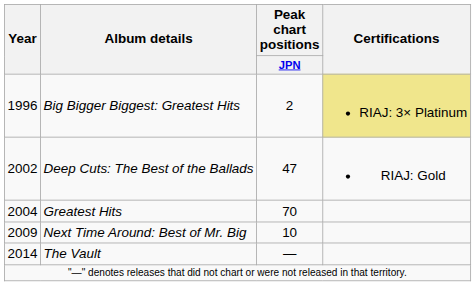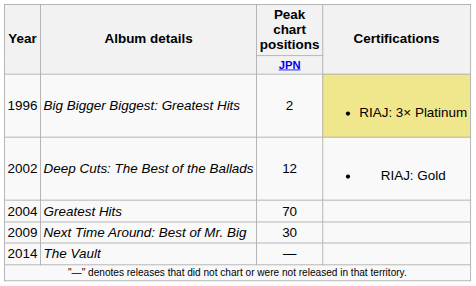 <table class="wikitable" style="text-align:center;">
 <tr>
 <th rowspan="2">Year</th>
 <th rowspan="2">Album details</th>
 <th colspan="1">Peak chart positions</th>
 <th rowspan="2">Certifications</th>
 </tr>
 <tr style="font-size:smaller;">
 <th style="width:50px;"><a href='#'>JPN</a><br></th>
 </tr>
 <tr>
 <td>1996</td>
 <td style="text-align:left;"><em>Big Bigger Biggest: Greatest Hits</em></td>
 <td>2</td>
 <td style="background: khaki;"><br><ul><li>RIAJ: 3× Platinum</li></ul></td>
 </tr>
 <tr>
 <td>2002</td>
 <td style="text-align:left;"><em>Deep Cuts: The Best of the Ballads</em></td>
-<td>47</td>
+<td>12</td>
 <td><br><ul><li>RIAJ: Gold</li></ul></td>
 </tr>
 <tr>
 <td>2004</td>
 <td style="text-align:left;"><em>Greatest Hits</em></td>
 <td>70</td>
 <td></td>
 </tr>
 <tr>
 <td>2009</td>
 <td style="text-align:left;"><em>Next Time Around: Best of Mr. Big</em></td>
-<td>10</td>
+<td>30</td>
 <td></td>
 </tr>
 <tr>
 <td>2014</td>
 <td style="text-align:left;"><em>The Vault</em></td>
 <td>—</td>
 <td></td>
 </tr>
 <tr>
 <td colspan="6" style="text-align:center; font-size:9pt;">"—" denotes releases that did not chart or were not released in that territory.</td>
 </tr>
 </table>
